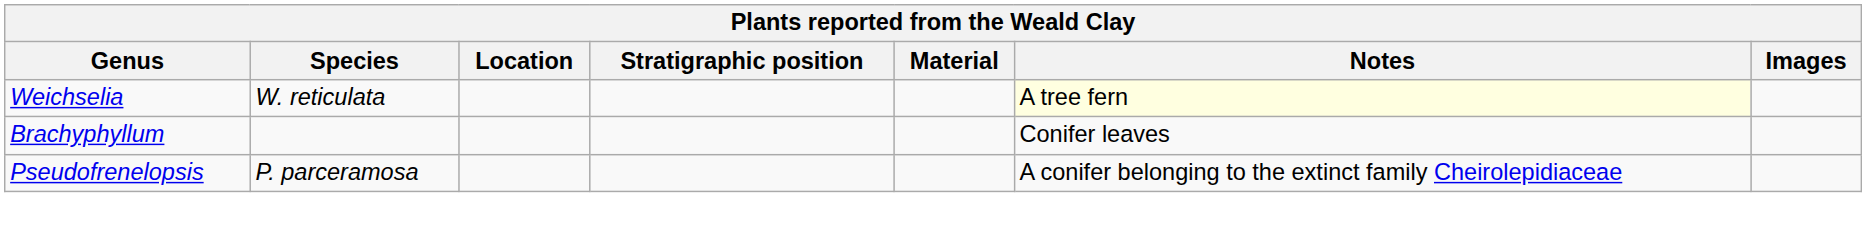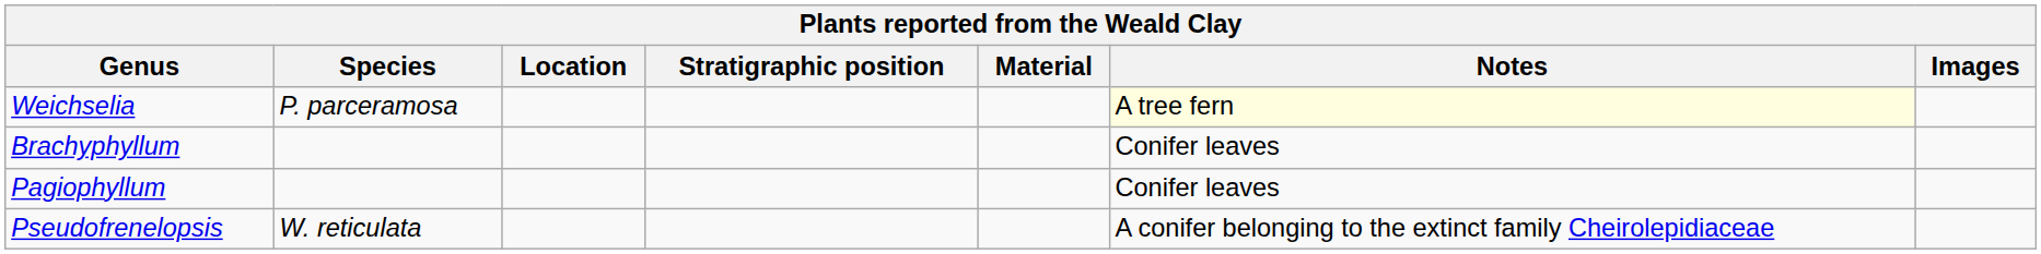 <table class="wikitable" align="center" width="100%">
 <tr>
 <th colspan="7" align="center"><strong>Plants reported from the Weald Clay</strong></th>
 </tr>
 <tr>
 <th>Genus</th>
 <th>Species</th>
 <th>Location</th>
 <th>Stratigraphic position</th>
 <th>Material</th>
 <th>Notes</th>
 <th>Images</th>
 </tr>
 <tr>
 <td><em><a href='#'>Weichselia</a></em></td>
-<td><em>W. reticulata</em></td>
+<td><em>P. parceramosa</em></td>
 <td></td>
 <td></td>
 <td></td>
 <td style="background: lightyellow;">A tree fern</td>
 <td></td>
 </tr>
 <tr>
 <td><em><a href='#'>Brachyphyllum</a></em></td>
 <td></td>
 <td></td>
 <td></td>
 <td></td>
 <td>Conifer leaves</td>
 <td></td>
 </tr>
 <tr>
+<td><em><a href='#'>Pagiophyllum</a></em></td>
+<td></td>
+<td></td>
+<td></td>
+<td></td>
+<td>Conifer leaves</td>
+<td></td>
+</tr>
+<tr>
 <td><em><a href='#'>Pseudofrenelopsis</a></em></td>
-<td><em>P. parceramosa</em></td>
+<td><em>W. reticulata</em></td>
 <td></td>
 <td></td>
 <td></td>
 <td>A conifer belonging to the extinct family <a href='#'>Cheirolepidiaceae</a></td>
 <td></td>
 </tr>
 </table>
